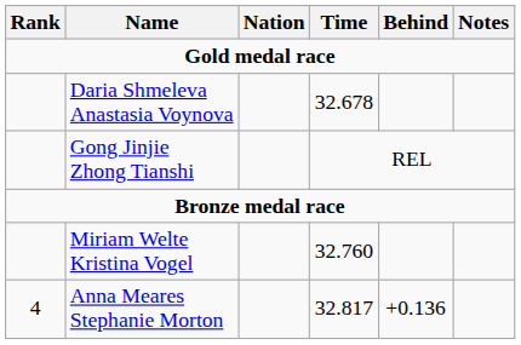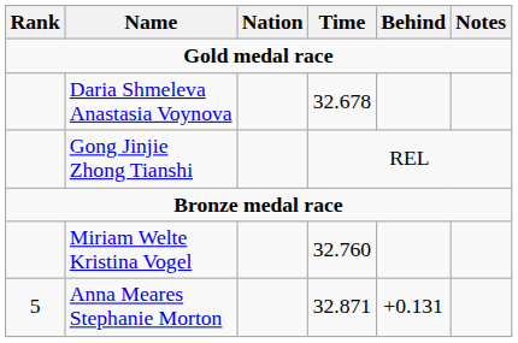 <table class="wikitable sortable" style="text-align:center">
 <tr>
 <th>Rank</th>
 <th>Name</th>
 <th>Nation</th>
 <th>Time</th>
 <th>Behind</th>
 <th>Notes</th>
 </tr>
 <tr>
 <td colspan=6><strong>Gold medal race</strong></td>
 </tr>
 <tr>
 <td></td>
 <td align=left><a href='#'>Daria Shmeleva</a><br><a href='#'>Anastasia Voynova</a></td>
 <td align=left></td>
 <td>32.678</td>
 <td></td>
 <td></td>
 </tr>
 <tr>
 <td></td>
 <td align=left><a href='#'>Gong Jinjie</a><br><a href='#'>Zhong Tianshi</a></td>
 <td align=left></td>
 <td colspan=3>REL</td>
 </tr>
 <tr>
 <td colspan=6><strong>Bronze medal race</strong></td>
 </tr>
 <tr>
 <td></td>
 <td align=left><a href='#'>Miriam Welte</a><br><a href='#'>Kristina Vogel</a></td>
 <td align=left></td>
 <td>32.760</td>
 <td></td>
 <td></td>
 </tr>
 <tr>
-<td>4</td>
+<td>5</td>
 <td align=left><a href='#'>Anna Meares</a><br><a href='#'>Stephanie Morton</a></td>
 <td align=left></td>
-<td>32.817</td>
-<td>+0.136</td>
+<td>32.871</td>
+<td>+0.131</td>
 <td></td>
 </tr>
 </table>
